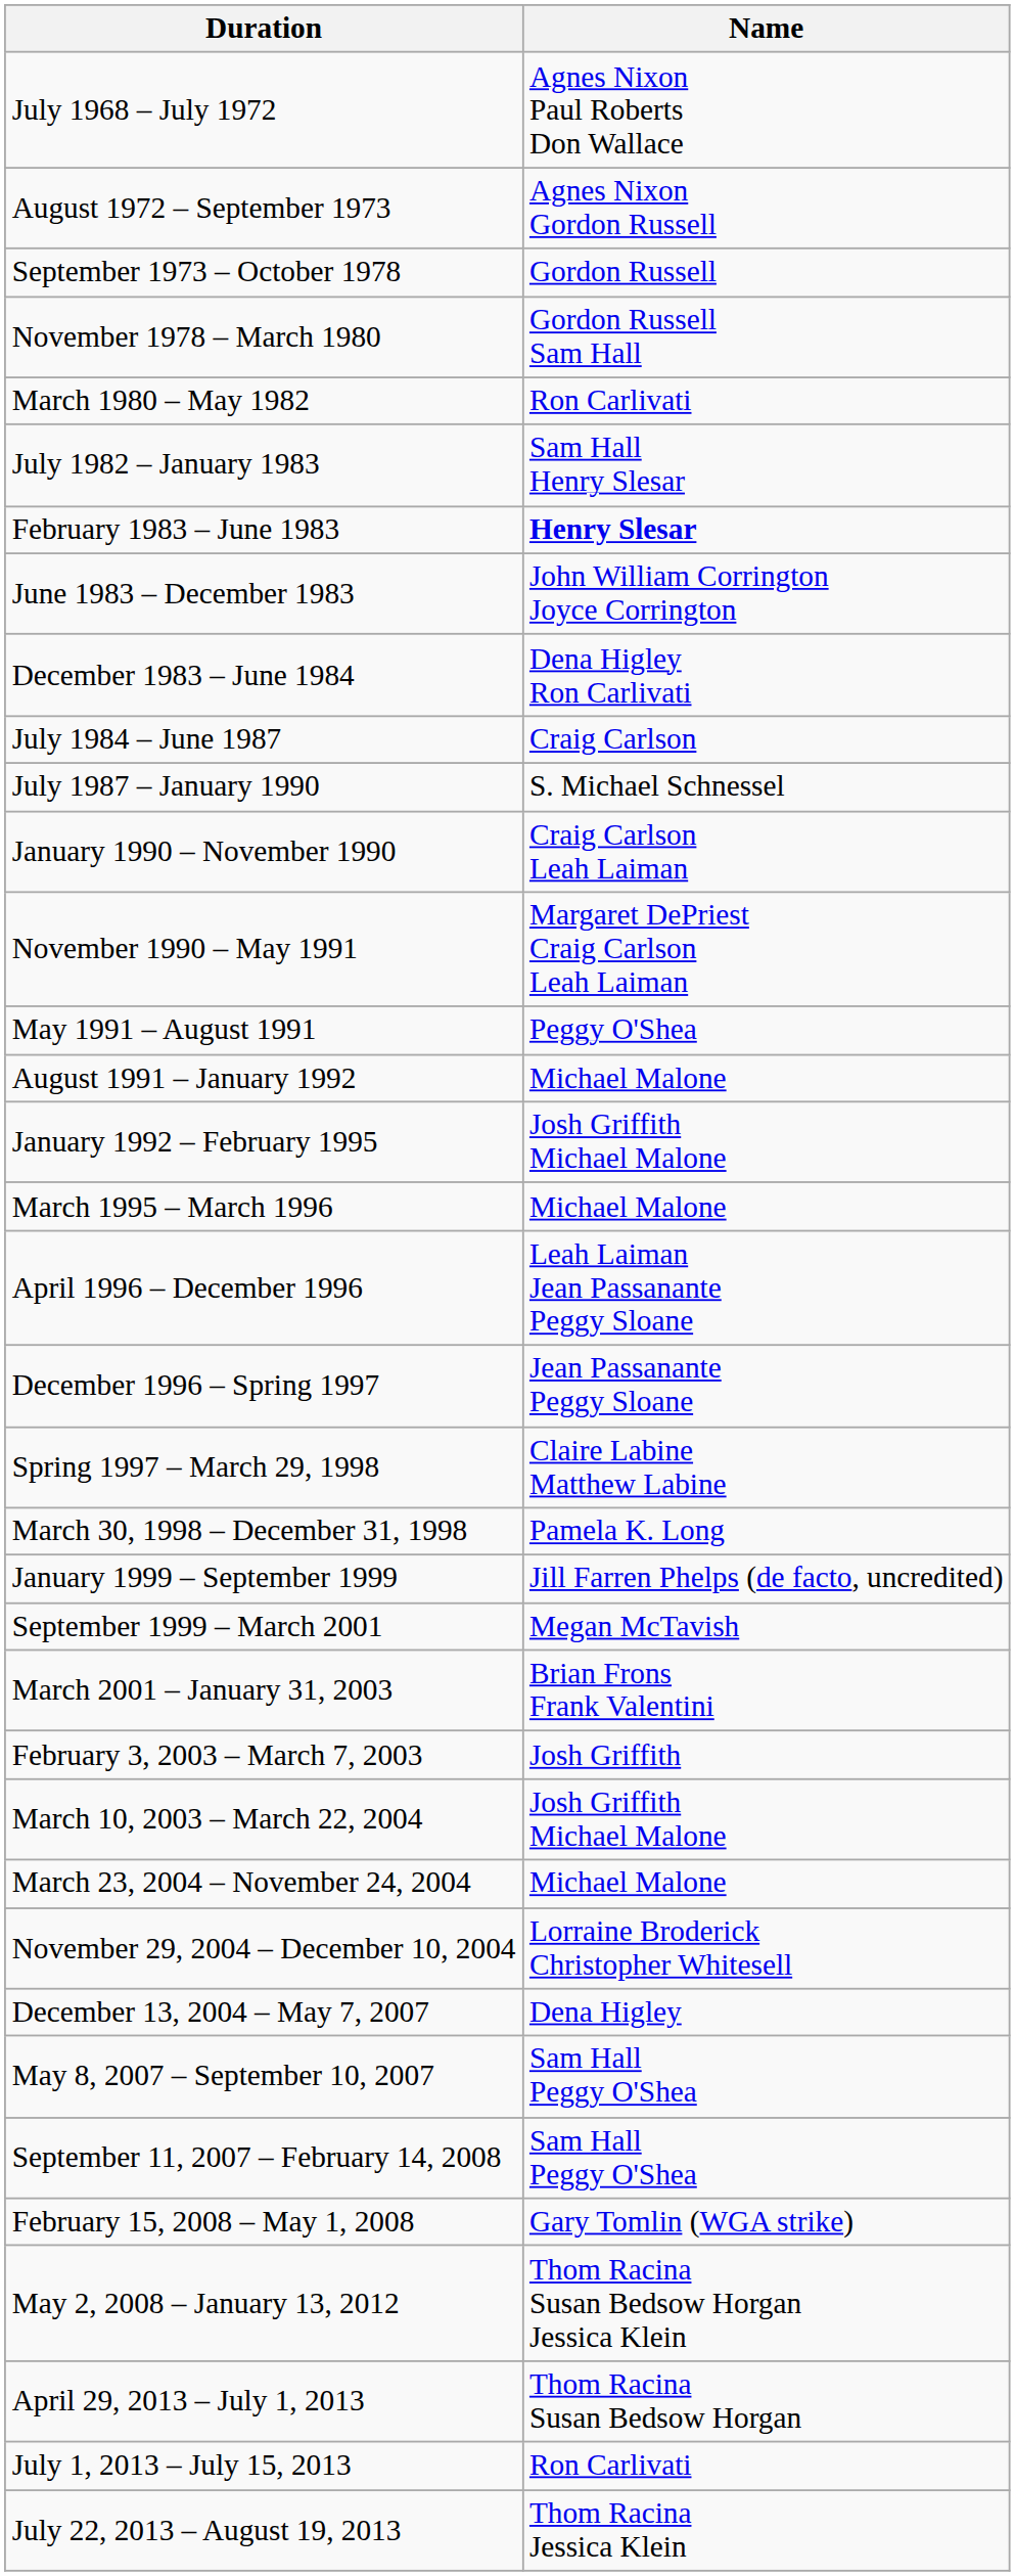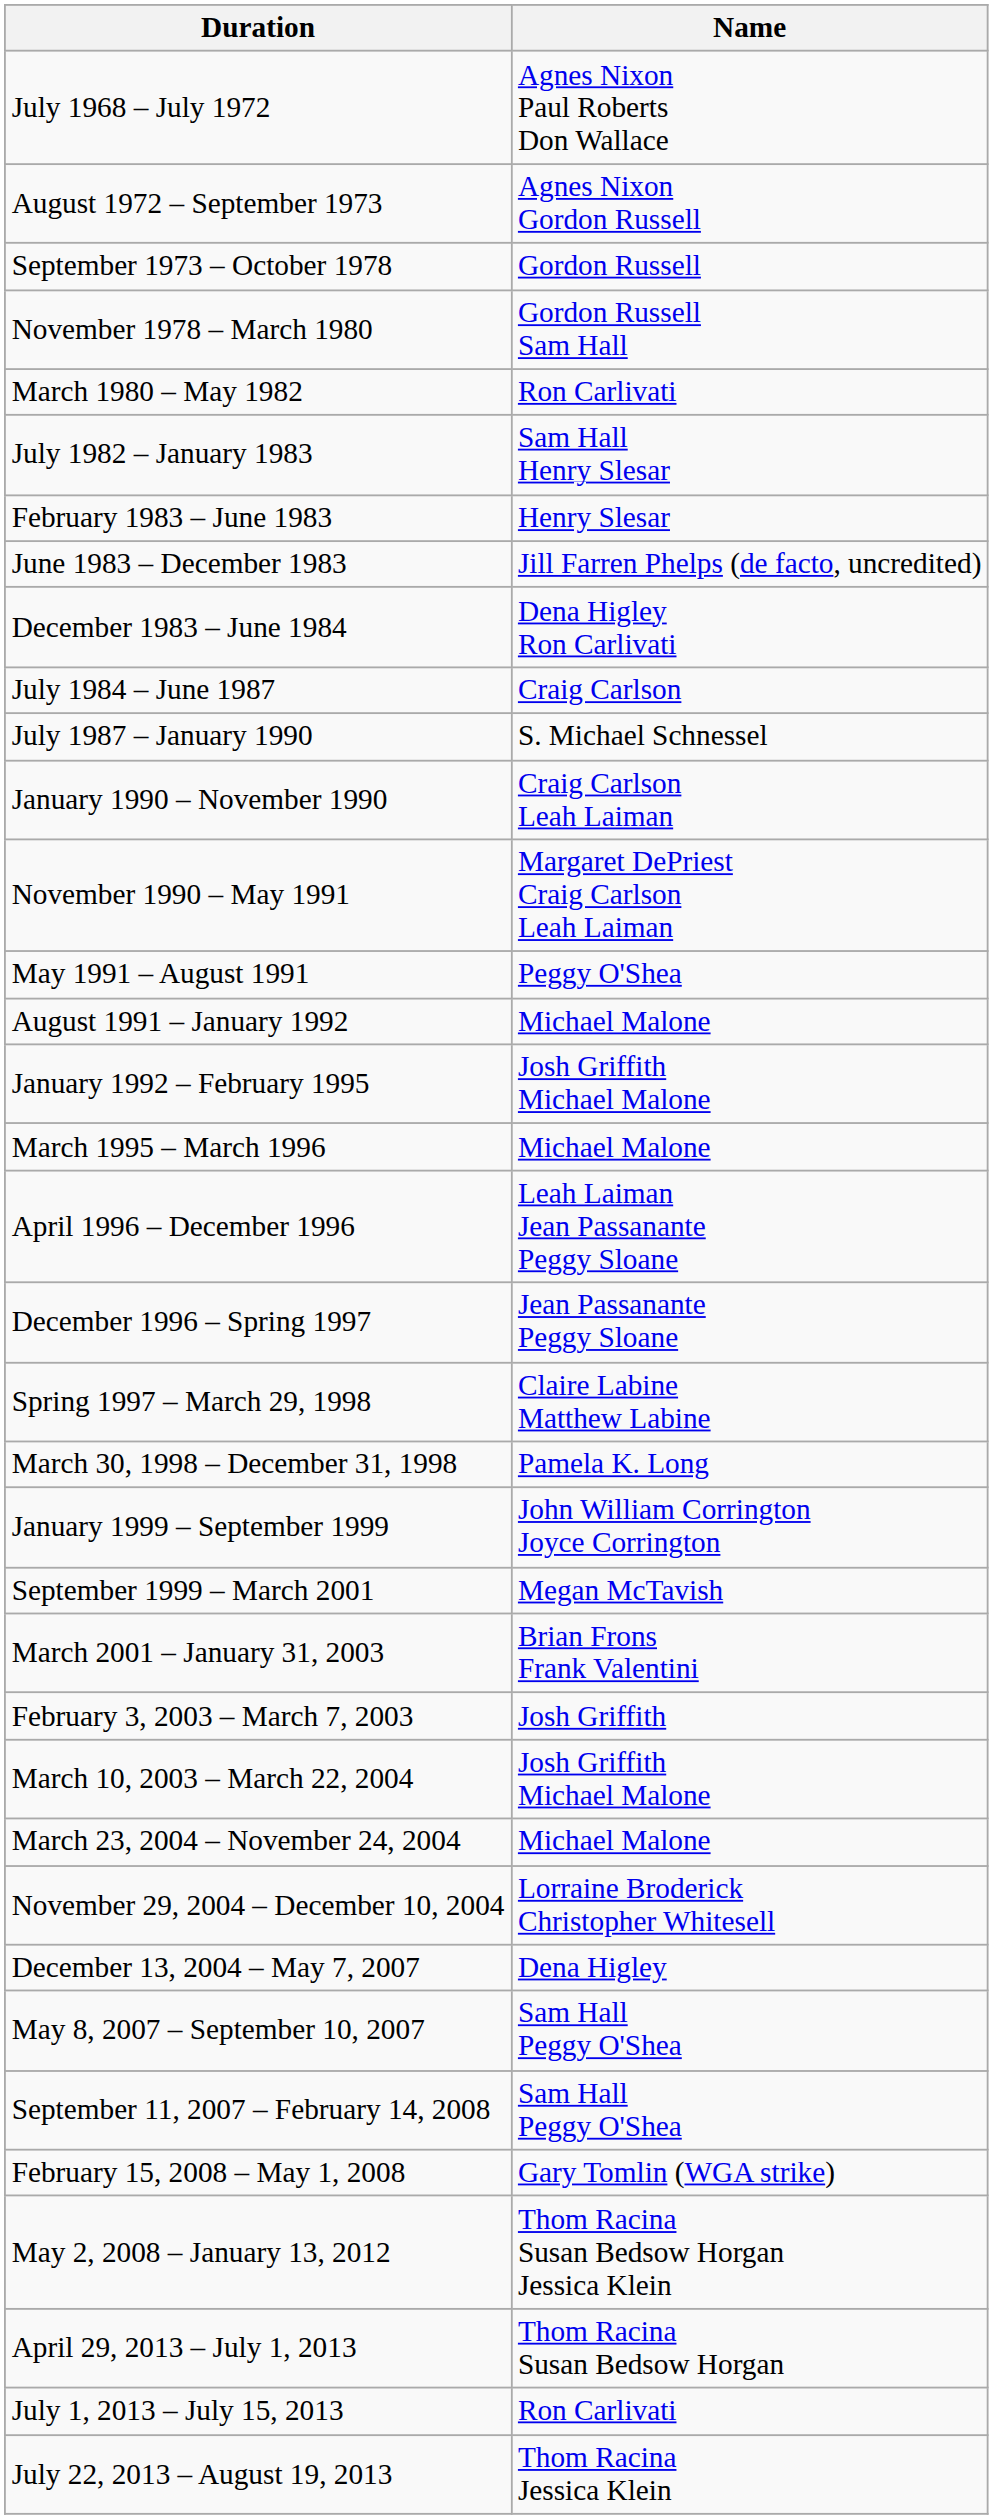 <table class="wikitable">
 <tr>
 <th>Duration</th>
 <th>Name</th>
 </tr>
 <tr>
 <td>July 1968 – July 1972</td>
 <td><a href='#'>Agnes Nixon</a><br>Paul Roberts<br>Don Wallace</td>
 </tr>
 <tr>
 <td>August 1972 – September 1973</td>
 <td><a href='#'>Agnes Nixon</a><br><a href='#'>Gordon Russell</a></td>
 </tr>
 <tr>
 <td>September 1973 – October 1978</td>
 <td><a href='#'>Gordon Russell</a></td>
 </tr>
 <tr>
 <td>November 1978 – March 1980</td>
 <td><a href='#'>Gordon Russell</a><br><a href='#'>Sam Hall</a></td>
 </tr>
 <tr>
 <td>March 1980 – May 1982</td>
 <td><a href='#'>Ron Carlivati</a></td>
 </tr>
 <tr>
 <td>July 1982 – January 1983</td>
 <td><a href='#'>Sam Hall</a><br><a href='#'>Henry Slesar</a></td>
 </tr>
 <tr>
 <td>February 1983 – June 1983</td>
-<td><strong><a href='#'>Henry Slesar</a></strong></td>
+<td><a href='#'>Henry Slesar</a></td>
 </tr>
 <tr>
 <td>June 1983 – December 1983</td>
-<td><a href='#'>John William Corrington</a><br><a href='#'>Joyce Corrington</a></td>
+<td><a href='#'>Jill Farren Phelps</a> (<a href='#'>de facto</a>, uncredited)</td>
 </tr>
 <tr>
 <td>December 1983 – June 1984</td>
 <td><a href='#'>Dena Higley</a><br><a href='#'>Ron Carlivati</a></td>
 </tr>
 <tr>
 <td>July 1984 – June 1987</td>
 <td><a href='#'>Craig Carlson</a></td>
 </tr>
 <tr>
 <td>July 1987 – January 1990</td>
 <td>S. Michael Schnessel</td>
 </tr>
 <tr>
 <td>January 1990 – November 1990</td>
 <td><a href='#'>Craig Carlson</a><br><a href='#'>Leah Laiman</a></td>
 </tr>
 <tr>
 <td>November 1990 – May 1991</td>
 <td><a href='#'>Margaret DePriest</a><br><a href='#'>Craig Carlson</a><br><a href='#'>Leah Laiman</a></td>
 </tr>
 <tr>
 <td>May 1991 – August 1991</td>
 <td><a href='#'>Peggy O'Shea</a></td>
 </tr>
 <tr>
 <td>August 1991 – January 1992</td>
 <td><a href='#'>Michael Malone</a></td>
 </tr>
 <tr>
 <td>January 1992 – February 1995</td>
 <td><a href='#'>Josh Griffith</a><br><a href='#'>Michael Malone</a></td>
 </tr>
 <tr>
 <td>March 1995 – March 1996</td>
 <td><a href='#'>Michael Malone</a></td>
 </tr>
 <tr>
 <td>April 1996 – December 1996</td>
 <td><a href='#'>Leah Laiman</a><br><a href='#'>Jean Passanante</a><br><a href='#'>Peggy Sloane</a></td>
 </tr>
 <tr>
 <td>December 1996 – Spring 1997</td>
 <td><a href='#'>Jean Passanante</a><br><a href='#'>Peggy Sloane</a></td>
 </tr>
 <tr>
 <td>Spring 1997 – March 29, 1998</td>
 <td><a href='#'>Claire Labine</a><br><a href='#'>Matthew Labine</a></td>
 </tr>
 <tr>
 <td>March 30, 1998 – December 31, 1998</td>
 <td><a href='#'>Pamela K. Long</a></td>
 </tr>
 <tr>
 <td>January 1999 – September 1999</td>
-<td><a href='#'>Jill Farren Phelps</a> (<a href='#'>de facto</a>, uncredited)</td>
+<td><a href='#'>John William Corrington</a><br><a href='#'>Joyce Corrington</a></td>
 </tr>
 <tr>
 <td>September 1999 – March 2001</td>
 <td><a href='#'>Megan McTavish</a></td>
 </tr>
 <tr>
 <td>March 2001 – January 31, 2003</td>
 <td><a href='#'>Brian Frons</a><br><a href='#'>Frank Valentini</a></td>
 </tr>
 <tr>
 <td>February 3, 2003 – March 7, 2003</td>
 <td><a href='#'>Josh Griffith</a></td>
 </tr>
 <tr>
 <td>March 10, 2003 – March 22, 2004</td>
 <td><a href='#'>Josh Griffith</a><br><a href='#'>Michael Malone</a></td>
 </tr>
 <tr>
 <td>March 23, 2004 – November 24, 2004</td>
 <td><a href='#'>Michael Malone</a></td>
 </tr>
 <tr>
 <td>November 29, 2004 – December 10, 2004</td>
 <td><a href='#'>Lorraine Broderick</a><br><a href='#'>Christopher Whitesell</a></td>
 </tr>
 <tr>
 <td>December 13, 2004 – May 7, 2007</td>
 <td><a href='#'>Dena Higley</a></td>
 </tr>
 <tr>
 <td>May 8, 2007 – September 10, 2007</td>
 <td><a href='#'>Sam Hall</a><br><a href='#'>Peggy O'Shea</a></td>
 </tr>
 <tr>
 <td>September 11, 2007 – February 14, 2008</td>
 <td><a href='#'>Sam Hall</a><br><a href='#'>Peggy O'Shea</a></td>
 </tr>
 <tr>
 <td>February 15, 2008 – May 1, 2008</td>
 <td><a href='#'>Gary Tomlin</a> (<a href='#'>WGA strike</a>)</td>
 </tr>
 <tr>
 <td>May 2, 2008 – January 13, 2012</td>
 <td><a href='#'>Thom Racina</a><br> Susan Bedsow Horgan <br> Jessica Klein</td>
 </tr>
 <tr>
 <td>April 29, 2013 – July 1, 2013</td>
 <td><a href='#'>Thom Racina</a> <br> Susan Bedsow Horgan</td>
 </tr>
 <tr>
 <td>July 1, 2013 – July 15, 2013</td>
 <td><a href='#'>Ron Carlivati</a></td>
 </tr>
 <tr>
 <td>July 22, 2013 – August 19, 2013</td>
 <td><a href='#'>Thom Racina</a> <br> Jessica Klein</td>
 </tr>
 </table>
